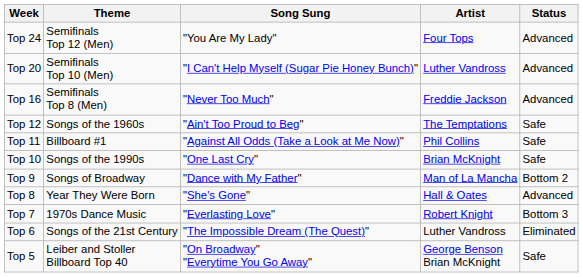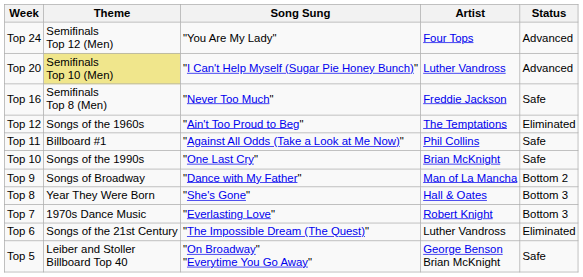 <table class="wikitable">
 <tr>
 <th>Week</th>
 <th>Theme</th>
 <th>Song Sung</th>
 <th>Artist</th>
 <th>Status</th>
 </tr>
 <tr>
 <td>Top 24</td>
 <td>Semifinals<br>Top 12 (Men)</td>
 <td>"You Are My Lady"</td>
 <td><a href='#'>Four Tops</a></td>
 <td>Advanced</td>
 </tr>
 <tr>
 <td>Top 20</td>
-<td>Semifinals<br>Top 10 (Men)</td>
+<td style="background: khaki;">Semifinals<br>Top 10 (Men)</td>
 <td>"<a href='#'>I Can't Help Myself (Sugar Pie Honey Bunch)</a>"</td>
 <td><a href='#'>Luther Vandross</a></td>
 <td>Advanced</td>
 </tr>
 <tr>
 <td>Top 16</td>
 <td>Semifinals<br>Top 8 (Men)</td>
 <td>"<a href='#'>Never Too Much</a>"</td>
 <td><a href='#'>Freddie Jackson</a></td>
-<td>Advanced</td>
+<td>Safe</td>
 </tr>
 <tr>
 <td>Top 12</td>
 <td>Songs of the 1960s</td>
 <td>"<a href='#'>Ain't Too Proud to Beg</a>"</td>
 <td><a href='#'>The Temptations</a></td>
-<td>Safe</td>
+<td>Eliminated</td>
 </tr>
 <tr>
 <td>Top 11</td>
 <td>Billboard #1</td>
 <td>"<a href='#'>Against All Odds (Take a Look at Me Now)</a>"</td>
 <td><a href='#'>Phil Collins</a></td>
 <td>Safe</td>
 </tr>
 <tr>
 <td>Top 10</td>
 <td>Songs of the 1990s</td>
 <td>"<a href='#'>One Last Cry</a>"</td>
 <td><a href='#'>Brian McKnight</a></td>
 <td>Safe</td>
 </tr>
 <tr>
 <td>Top 9</td>
 <td>Songs of Broadway</td>
 <td>"<a href='#'>Dance with My Father</a>"</td>
 <td><a href='#'>Man of La Mancha</a></td>
 <td>Bottom 2</td>
 </tr>
 <tr>
 <td>Top 8</td>
 <td>Year They Were Born</td>
 <td>"<a href='#'>She's Gone</a>"</td>
 <td><a href='#'>Hall & Oates</a></td>
-<td>Advanced</td>
+<td>Bottom 3</td>
 </tr>
 <tr>
 <td>Top 7</td>
 <td>1970s Dance Music</td>
 <td>"<a href='#'>Everlasting Love</a>"</td>
 <td><a href='#'>Robert Knight</a></td>
 <td>Bottom 3</td>
 </tr>
 <tr>
 <td>Top 6</td>
 <td>Songs of the 21st Century</td>
 <td>"<a href='#'>The Impossible Dream (The Quest)</a>"</td>
 <td>Luther Vandross</td>
 <td>Eliminated</td>
 </tr>
 <tr>
 <td>Top 5</td>
 <td>Leiber and Stoller<br>Billboard Top 40</td>
 <td>"<a href='#'>On Broadway</a>"<br>"<a href='#'>Everytime You Go Away</a>"</td>
 <td><a href='#'>George Benson</a><br>Brian McKnight</td>
 <td>Safe</td>
 </tr>
 </table>
